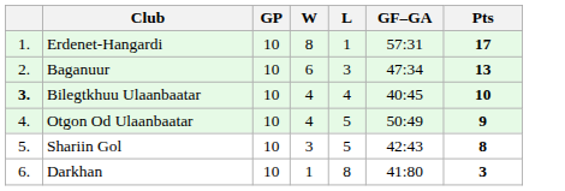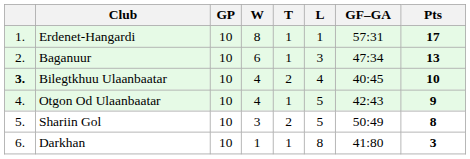 <table class="wikitable">
 <tr>
 <th width="30"></th>
 <th width="200">Club</th>
 <th width="30">GP</th>
 <th width="30">W</th>
+<th width="30">T</th>
 <th width="30">L</th>
 <th width="70">GF–GA</th>
 <th width="70">Pts</th>
 </tr>
 <tr bgcolor="#e6fae6" align="center">
 <td>1.</td>
 <td align="left">Erdenet-Hangardi</td>
 <td>10</td>
 <td>8</td>
 <td>1</td>
+<td>1</td>
 <td>57:31</td>
 <td><strong>17</strong></td>
 </tr>
 <tr bgcolor="#e6fae6" align="center">
 <td>2.</td>
 <td align="left">Baganuur</td>
 <td>10</td>
 <td>6</td>
+<td>1</td>
 <td>3</td>
 <td>47:34</td>
 <td><strong>13</strong></td>
 </tr>
 <tr bgcolor="#e6fae6" align="center">
 <td><strong>3.</strong></td>
 <td align="left">Bilegtkhuu Ulaanbaatar</td>
 <td>10</td>
 <td>4</td>
+<td>2</td>
 <td>4</td>
 <td>40:45</td>
 <td><strong>10</strong></td>
 </tr>
 <tr bgcolor="#e6fae6" align="center">
 <td>4.</td>
 <td align="left">Otgon Od Ulaanbaatar</td>
 <td>10</td>
 <td>4</td>
+<td>1</td>
 <td>5</td>
-<td>50:49</td>
+<td>42:43</td>
 <td><strong>9</strong></td>
 </tr>
 <tr bgcolor="#FFFFFF" align="center">
 <td>5.</td>
 <td align="left">Shariin Gol</td>
 <td>10</td>
 <td>3</td>
+<td>2</td>
 <td>5</td>
-<td>42:43</td>
+<td>50:49</td>
 <td><strong>8</strong></td>
 </tr>
 <tr bgcolor="#FFFFFF" align="center">
 <td>6.</td>
 <td align="left">Darkhan</td>
 <td>10</td>
 <td>1</td>
+<td>1</td>
 <td>8</td>
 <td>41:80</td>
 <td><strong>3</strong></td>
 </tr>
 </table>
